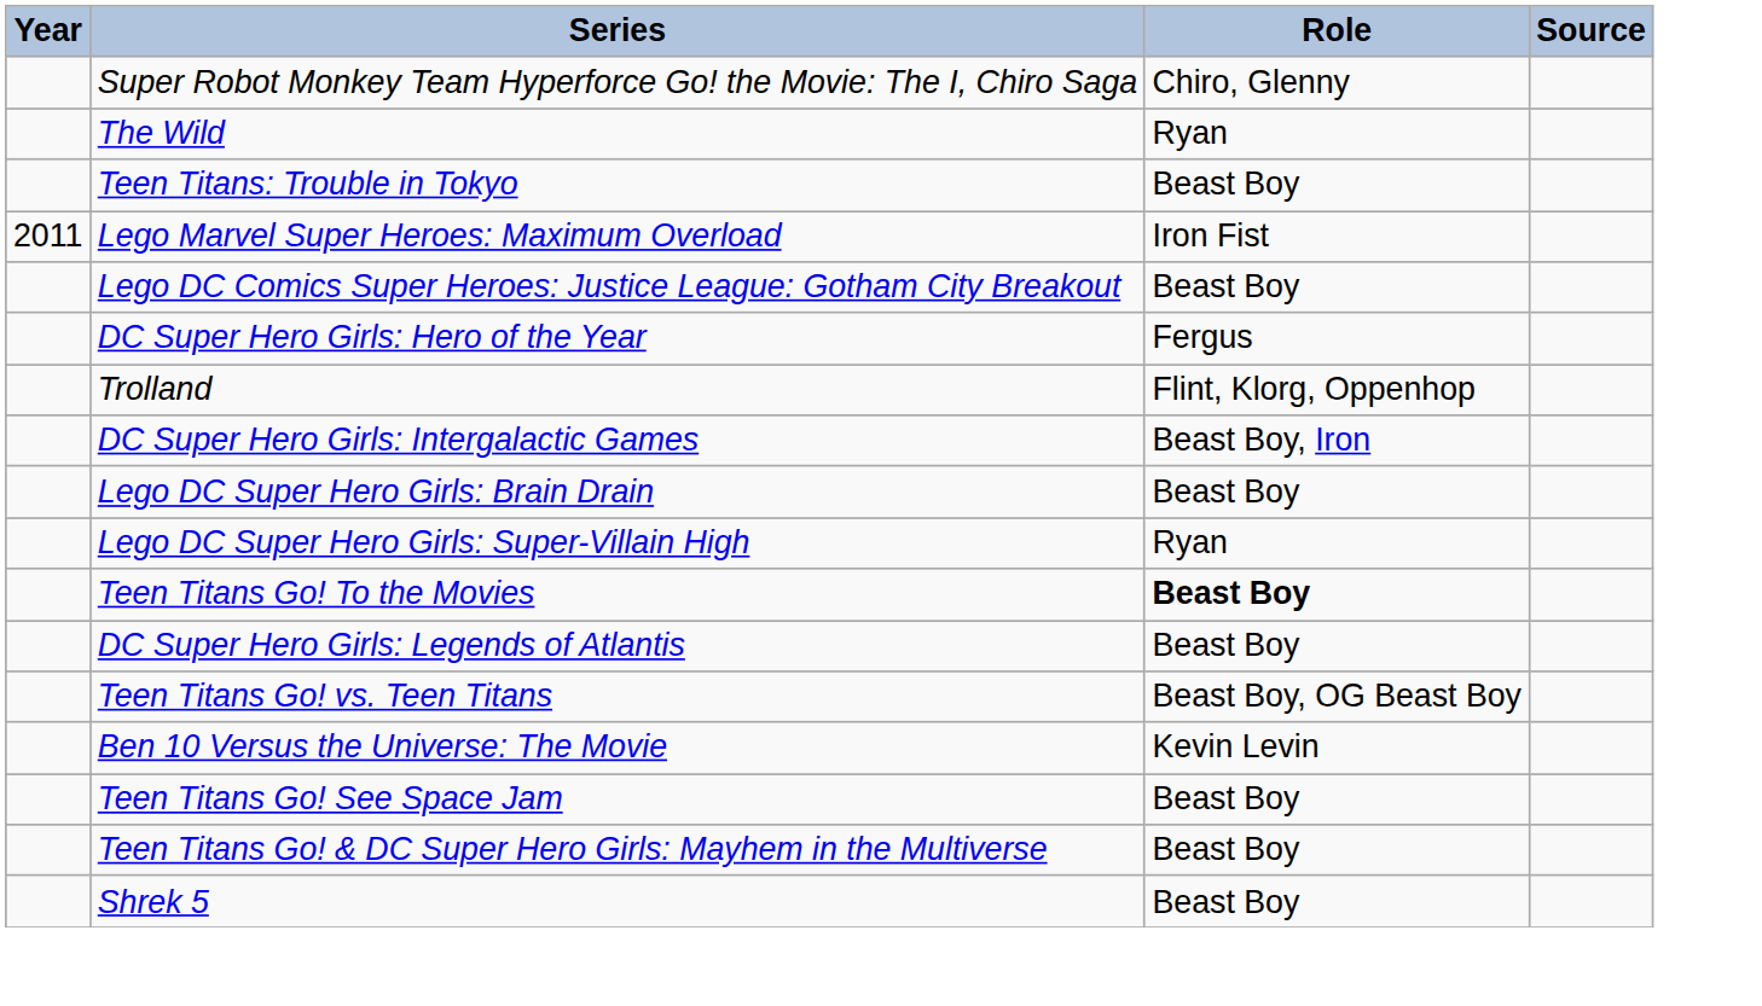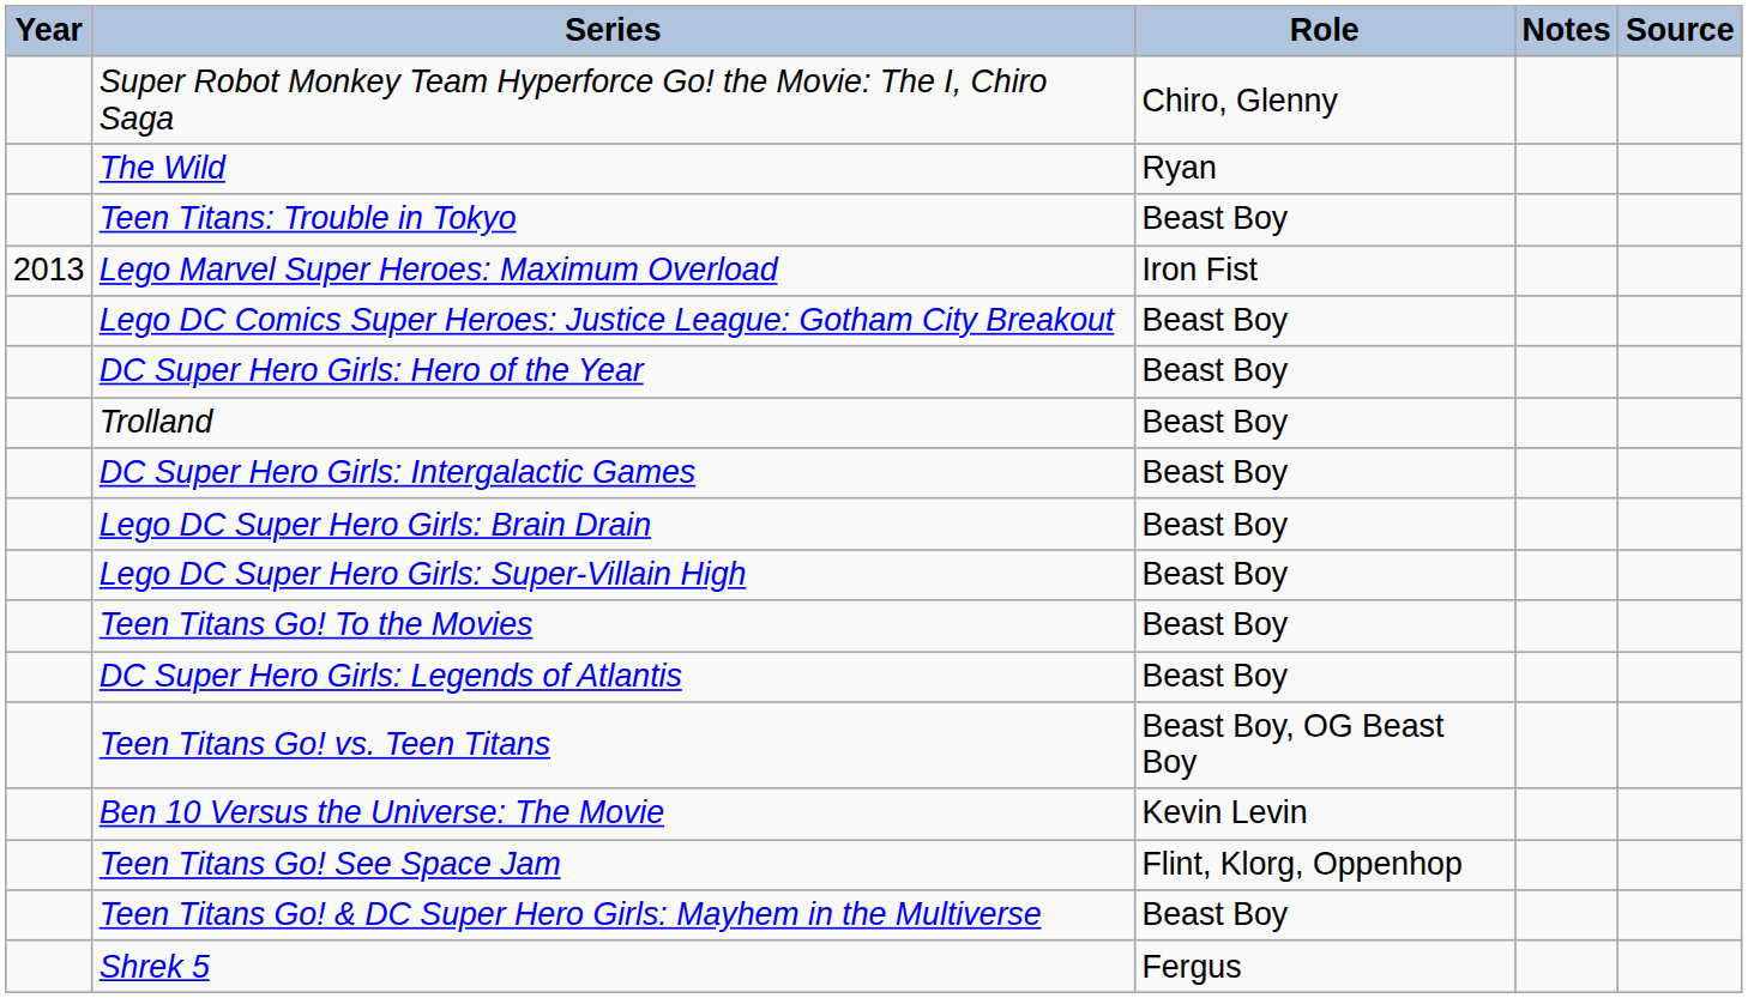 <table class="wikitable sortable plainrowheaders" style="width=95%;  font-size: 100%;">
 <tr>
 <th style="background:#b0c4de;">Year</th>
 <th style="background:#b0c4de;">Series</th>
 <th style="background:#b0c4de;">Role</th>
+<th style="background:#b0c4de;" class="unsortable">Notes</th>
 <th style="background:#b0c4de;" class="unsortable">Source</th>
 </tr>
 <tr>
 <td></td>
 <td><em>Super Robot Monkey Team Hyperforce Go! the Movie: The I, Chiro Saga</em></td>
 <td>Chiro, Glenny</td>
 <td></td>
+<td></td>
 </tr>
 <tr>
 <td></td>
 <td><em><a href='#'>The Wild</a></em></td>
 <td>Ryan</td>
+<td></td>
 <td></td>
 </tr>
 <tr>
 <td></td>
 <td><em><a href='#'>Teen Titans: Trouble in Tokyo</a></em></td>
 <td>Beast Boy</td>
 <td></td>
+<td></td>
 </tr>
 <tr>
-<td>2011</td>
+<td>2013</td>
 <td><em><a href='#'>Lego Marvel Super Heroes: Maximum Overload</a></em></td>
 <td>Iron Fist</td>
+<td></td>
 <td></td>
 </tr>
 <tr>
 <td></td>
 <td><em><a href='#'>Lego DC Comics Super Heroes: Justice League: Gotham City Breakout</a></em></td>
 <td>Beast Boy</td>
 <td></td>
+<td></td>
 </tr>
 <tr>
 <td></td>
 <td><em><a href='#'>DC Super Hero Girls: Hero of the Year</a></em></td>
-<td>Fergus</td>
+<td>Beast Boy</td>
+<td></td>
 <td></td>
 </tr>
 <tr>
 <td></td>
 <td><em>Trolland</em></td>
-<td>Flint, Klorg, Oppenhop</td>
+<td>Beast Boy</td>
+<td></td>
 <td></td>
 </tr>
 <tr>
 <td></td>
 <td><em><a href='#'>DC Super Hero Girls: Intergalactic Games</a></em></td>
-<td>Beast Boy, <a href='#'>Iron</a></td>
+<td>Beast Boy</td>
+<td></td>
 <td></td>
 </tr>
 <tr>
 <td></td>
 <td><em><a href='#'>Lego DC Super Hero Girls: Brain Drain</a></em></td>
 <td>Beast Boy</td>
 <td></td>
+<td></td>
 </tr>
 <tr>
 <td></td>
 <td><em><a href='#'>Lego DC Super Hero Girls: Super-Villain High</a></em></td>
-<td>Ryan</td>
+<td>Beast Boy</td>
+<td></td>
 <td></td>
 </tr>
 <tr>
 <td></td>
 <td><em><a href='#'>Teen Titans Go! To the Movies</a></em></td>
-<td><strong>Beast Boy</strong></td>
+<td>Beast Boy</td>
+<td></td>
 <td></td>
 </tr>
 <tr>
 <td></td>
 <td><em><a href='#'>DC Super Hero Girls: Legends of Atlantis</a></em></td>
 <td>Beast Boy</td>
 <td></td>
+<td></td>
 </tr>
 <tr>
 <td></td>
 <td><em><a href='#'>Teen Titans Go! vs. Teen Titans</a></em></td>
 <td>Beast Boy, OG Beast Boy</td>
+<td></td>
 <td></td>
 </tr>
 <tr>
 <td></td>
 <td><em><a href='#'>Ben 10 Versus the Universe: The Movie</a></em></td>
 <td>Kevin Levin</td>
 <td></td>
+<td></td>
 </tr>
 <tr>
 <td></td>
 <td><em><a href='#'>Teen Titans Go! See Space Jam</a></em></td>
-<td>Beast Boy</td>
+<td>Flint, Klorg, Oppenhop</td>
+<td></td>
 <td></td>
 </tr>
 <tr>
 <td></td>
 <td><em><a href='#'>Teen Titans Go! & DC Super Hero Girls: Mayhem in the Multiverse</a></em></td>
 <td>Beast Boy</td>
 <td></td>
+<td></td>
 </tr>
 <tr>
 <td></td>
 <td><em><a href='#'>Shrek 5</a></em></td>
-<td>Beast Boy</td>
+<td>Fergus</td>
+<td></td>
 <td></td>
 </tr>
 </table>
